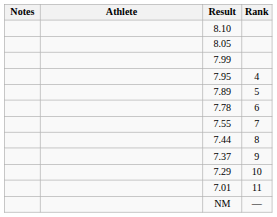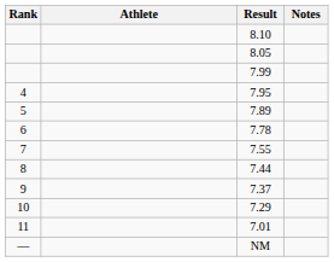 <table class="wikitable" style="text-align:center">
 <tr>
-<th width=50>Notes</th>
+<th width=40>Rank</th>
 <th width=250>Athlete</th>
 <th width=55>Result</th>
-<th width=40>Rank</th>
+<th width=50>Notes</th>
 </tr>
 <tr>
 <td></td>
 <td align=left></td>
 <td>8.10</td>
 <td></td>
 </tr>
 <tr>
 <td></td>
 <td align=left></td>
 <td>8.05</td>
 <td></td>
 </tr>
 <tr>
 <td></td>
 <td align=left></td>
 <td>7.99</td>
 <td></td>
 </tr>
 <tr>
-<td></td>
+<td>4</td>
 <td align=left></td>
 <td>7.95</td>
-<td>4</td>
+<td></td>
 </tr>
 <tr>
-<td></td>
+<td>5</td>
 <td align=left></td>
 <td>7.89</td>
-<td>5</td>
+<td></td>
 </tr>
 <tr>
-<td></td>
+<td>6</td>
 <td align=left></td>
 <td>7.78</td>
-<td>6</td>
+<td></td>
 </tr>
 <tr>
-<td></td>
+<td>7</td>
 <td align=left></td>
 <td>7.55</td>
-<td>7</td>
+<td></td>
 </tr>
 <tr>
-<td></td>
+<td>8</td>
 <td align=left></td>
 <td>7.44</td>
-<td>8</td>
+<td></td>
 </tr>
 <tr>
-<td></td>
+<td>9</td>
 <td align=left></td>
 <td>7.37</td>
-<td>9</td>
+<td></td>
 </tr>
 <tr>
-<td></td>
+<td>10</td>
 <td align=left></td>
 <td>7.29</td>
-<td>10</td>
+<td></td>
 </tr>
 <tr>
-<td></td>
+<td>11</td>
 <td align=left></td>
 <td>7.01</td>
-<td>11</td>
+<td></td>
 </tr>
 <tr>
-<td></td>
+<td>—</td>
 <td align=left></td>
 <td>NM</td>
-<td>—</td>
+<td></td>
 </tr>
 </table>
